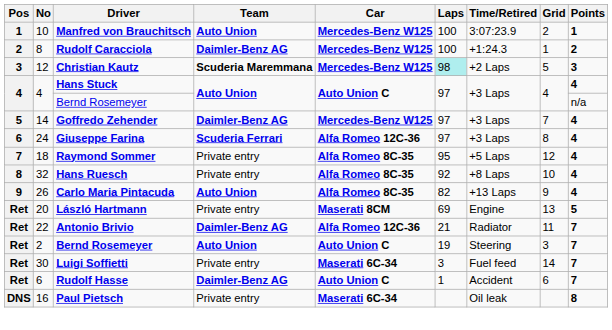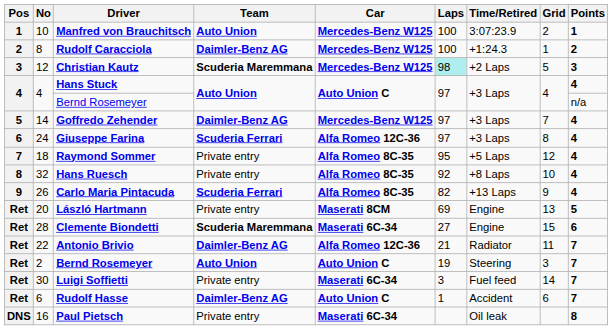 <table class="wikitable" style="font-size: 95%;">
 <tr>
 <th>Pos</th>
 <th>No</th>
 <th>Driver</th>
 <th>Team</th>
 <th>Car</th>
 <th>Laps</th>
 <th>Time/Retired</th>
 <th>Grid</th>
 <th>Points</th>
 </tr>
 <tr>
 <th>1</th>
 <td>10</td>
 <td> <strong><a href='#'>Manfred von Brauchitsch</a></strong></td>
 <td><strong><a href='#'>Auto Union</a></strong></td>
 <td><strong><a href='#'>Mercedes-Benz W125</a></strong></td>
 <td>100</td>
 <td>3:07:23.9</td>
 <td>2</td>
 <td><strong>1</strong></td>
 </tr>
 <tr>
 <th>2</th>
 <td>8</td>
 <td> <strong><a href='#'>Rudolf Caracciola</a></strong></td>
 <td><strong><a href='#'>Daimler-Benz AG</a></strong></td>
 <td><strong><a href='#'>Mercedes-Benz W125</a></strong></td>
 <td>100</td>
 <td>+1:24.3</td>
 <td>1</td>
 <td><strong>2</strong></td>
 </tr>
 <tr>
 <th>3</th>
 <td>12</td>
 <td> <strong><a href='#'>Christian Kautz</a></strong></td>
 <td><strong>Scuderia Maremmana</strong></td>
 <td><strong><a href='#'>Mercedes-Benz W125</a></strong></td>
 <td style="background: paleturquoise;">98</td>
 <td>+2 Laps</td>
 <td>5</td>
 <td><strong>3</strong></td>
 </tr>
 <tr>
 <th rowspan=2>4</th>
 <td rowspan=2>4</td>
 <td> <strong><a href='#'>Hans Stuck</a></strong></td>
 <td rowspan=2><strong><a href='#'>Auto Union</a></strong></td>
 <td rowspan=2><strong><a href='#'>Auto Union</a> C</strong></td>
 <td rowspan=2>97</td>
 <td rowspan=2>+3 Laps</td>
 <td rowspan=2>4</td>
 <td><strong>4</strong></td>
 </tr>
 <tr>
 <td> <a href='#'>Bernd Rosemeyer</a></td>
 <td>n/a</td>
 </tr>
 <tr>
 <th>5</th>
 <td>14</td>
 <td> <strong><a href='#'>Goffredo Zehender</a></strong></td>
 <td><strong><a href='#'>Daimler-Benz AG</a></strong></td>
 <td><strong><a href='#'>Mercedes-Benz W125</a></strong></td>
 <td>97</td>
 <td>+3 Laps</td>
 <td>7</td>
 <td><strong>4</strong></td>
 </tr>
 <tr>
 <th>6</th>
 <td>24</td>
 <td> <strong><a href='#'>Giuseppe Farina</a></strong></td>
 <td><strong><a href='#'>Scuderia Ferrari</a></strong></td>
 <td><strong><a href='#'>Alfa Romeo</a> 12C-36</strong></td>
 <td>97</td>
 <td>+3 Laps</td>
 <td>8</td>
 <td><strong>4</strong></td>
 </tr>
 <tr>
 <th>7</th>
 <td>18</td>
 <td> <strong><a href='#'>Raymond Sommer</a></strong></td>
 <td>Private entry</td>
 <td><strong><a href='#'>Alfa Romeo</a> 8C-35</strong></td>
 <td>95</td>
 <td>+5 Laps</td>
 <td>12</td>
 <td><strong>4</strong></td>
 </tr>
 <tr>
 <th>8</th>
 <td>32</td>
 <td> <strong><a href='#'>Hans Ruesch</a></strong></td>
 <td>Private entry</td>
 <td><strong><a href='#'>Alfa Romeo</a> 8C-35</strong></td>
 <td>92</td>
 <td>+8 Laps</td>
 <td>10</td>
 <td><strong>4</strong></td>
 </tr>
 <tr>
 <th>9</th>
 <td>26</td>
 <td> <strong><a href='#'>Carlo Maria Pintacuda</a></strong></td>
-<td><strong><a href='#'>Auto Union</a></strong></td>
+<td><strong><a href='#'>Scuderia Ferrari</a></strong></td>
 <td><strong><a href='#'>Alfa Romeo</a> 8C-35</strong></td>
 <td>82</td>
 <td>+13 Laps</td>
 <td>9</td>
 <td><strong>4</strong></td>
 </tr>
 <tr>
 <th>Ret</th>
 <td>20</td>
 <td> <strong><a href='#'>László Hartmann</a></strong></td>
 <td>Private entry</td>
 <td><strong><a href='#'>Maserati</a> 8CM</strong></td>
 <td>69</td>
 <td>Engine</td>
 <td>13</td>
 <td><strong>5</strong></td>
+</tr>
+<tr>
+<th>Ret</th>
+<td>28</td>
+<td> <strong><a href='#'>Clemente Biondetti</a></strong></td>
+<td><strong>Scuderia Maremmana</strong></td>
+<td><strong><a href='#'>Maserati</a> 6C-34</strong></td>
+<td>27</td>
+<td>Engine</td>
+<td>15</td>
+<td><strong>6</strong></td>
 </tr>
 <tr>
 <th>Ret</th>
 <td>22</td>
 <td> <strong><a href='#'>Antonio Brivio</a></strong></td>
 <td><strong><a href='#'>Daimler-Benz AG</a></strong></td>
 <td><strong><a href='#'>Alfa Romeo</a> 12C-36</strong></td>
 <td>21</td>
 <td>Radiator</td>
 <td>11</td>
 <td><strong>7</strong></td>
 </tr>
 <tr>
 <th>Ret</th>
 <td>2</td>
 <td> <strong><a href='#'>Bernd Rosemeyer</a></strong></td>
 <td><strong><a href='#'>Auto Union</a></strong></td>
 <td><strong><a href='#'>Auto Union</a> C</strong></td>
 <td>19</td>
 <td>Steering</td>
 <td>3</td>
 <td><strong>7</strong></td>
 </tr>
 <tr>
 <th>Ret</th>
 <td>30</td>
 <td> <strong><a href='#'>Luigi Soffietti</a></strong></td>
 <td>Private entry</td>
 <td><strong><a href='#'>Maserati</a> 6C-34</strong></td>
 <td>3</td>
 <td>Fuel feed</td>
 <td>14</td>
 <td><strong>7</strong></td>
 </tr>
 <tr>
 <th>Ret</th>
 <td>6</td>
 <td> <strong><a href='#'>Rudolf Hasse</a></strong></td>
 <td><strong><a href='#'>Daimler-Benz AG</a></strong></td>
 <td><strong><a href='#'>Auto Union</a> C</strong></td>
 <td>1</td>
 <td>Accident</td>
 <td>6</td>
 <td><strong>7</strong></td>
 </tr>
 <tr>
 <th>DNS</th>
 <td>16</td>
 <td> <strong><a href='#'>Paul Pietsch</a></strong></td>
 <td>Private entry</td>
 <td><strong><a href='#'>Maserati</a> 6C-34</strong></td>
 <td></td>
 <td>Oil leak</td>
 <td></td>
 <td><strong>8</strong></td>
 </tr>
 </table>
